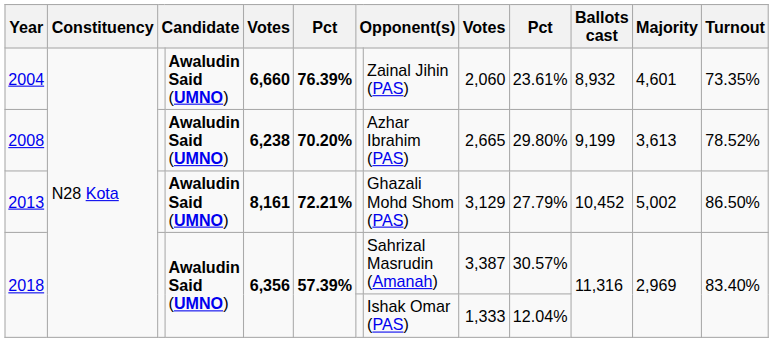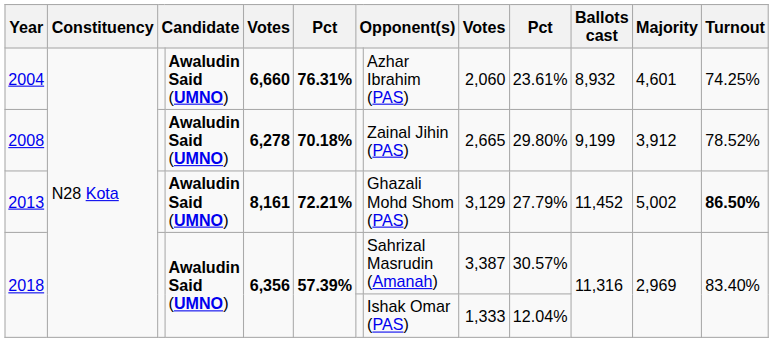 <table class="wikitable" style="margin:0.5em ; font-size:95%">
 <tr>
 <th>Year</th>
 <th>Constituency</th>
 <th colspan=2>Candidate</th>
 <th>Votes</th>
 <th>Pct</th>
 <th colspan=2>Opponent(s)</th>
 <th>Votes</th>
 <th>Pct</th>
 <th>Ballots cast</th>
 <th>Majority</th>
 <th>Turnout</th>
 </tr>
 <tr>
 <td><a href='#'>2004</a></td>
 <td rowspan=5>N28 <a href='#'>Kota</a></td>
 <td></td>
 <td><strong>Awaludin Said</strong> (<a href='#'><strong>UMNO</strong></a>)</td>
 <td align="right"><strong>6,660</strong></td>
-<td><strong>76.39%</strong></td>
+<td><strong>76.31%</strong></td>
 <td></td>
-<td>Zainal Jihin (<a href='#'>PAS</a>)</td>
+<td>Azhar Ibrahim (<a href='#'>PAS</a>)</td>
 <td align="right">2,060</td>
 <td>23.61%</td>
 <td>8,932</td>
 <td>4,601</td>
-<td>73.35%</td>
+<td>74.25%</td>
 </tr>
 <tr>
 <td><a href='#'>2008</a></td>
 <td></td>
 <td><strong>Awaludin Said</strong> (<a href='#'><strong>UMNO</strong></a>)</td>
-<td align="right"><strong>6,238</strong></td>
-<td><strong>70.20%</strong></td>
+<td align="right"><strong>6,278</strong></td>
+<td><strong>70.18%</strong></td>
 <td></td>
-<td>Azhar Ibrahim (<a href='#'>PAS</a>)</td>
+<td>Zainal Jihin (<a href='#'>PAS</a>)</td>
 <td align="right">2,665</td>
 <td>29.80%</td>
 <td>9,199</td>
-<td>3,613</td>
+<td>3,912</td>
 <td>78.52%</td>
 </tr>
 <tr>
 <td><a href='#'>2013</a></td>
 <td></td>
 <td><strong>Awaludin Said</strong> (<a href='#'><strong>UMNO</strong></a>)</td>
 <td align="right"><strong>8,161</strong></td>
 <td><strong>72.21%</strong></td>
 <td></td>
 <td>Ghazali Mohd Shom (<a href='#'>PAS</a>)</td>
 <td align="right">3,129</td>
 <td>27.79%</td>
-<td>10,452</td>
+<td>11,452</td>
 <td>5,002</td>
-<td>86.50%</td>
+<td><strong>86.50%</strong></td>
 </tr>
 <tr>
 <td rowspan=2><a href='#'>2018</a></td>
 <td rowspan=2 ></td>
 <td rowspan=2><strong>Awaludin Said</strong> (<a href='#'><strong>UMNO</strong></a>)</td>
 <td rowspan=2 align="right"><strong>6,356</strong></td>
 <td rowspan=2><strong>57.39%</strong></td>
 <td></td>
 <td>Sahrizal Masrudin (<a href='#'>Amanah</a>)</td>
 <td align="right">3,387</td>
 <td>30.57%</td>
 <td rowspan=2>11,316</td>
 <td rowspan=2>2,969</td>
 <td rowspan=2>83.40%</td>
 </tr>
 <tr>
 <td></td>
 <td>Ishak Omar (<a href='#'>PAS</a>)</td>
 <td align="right">1,333</td>
 <td>12.04%</td>
 </tr>
 </table>
